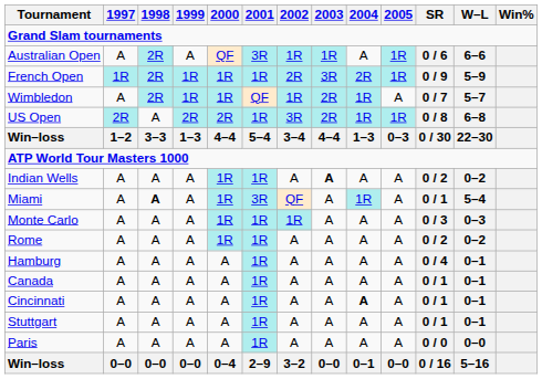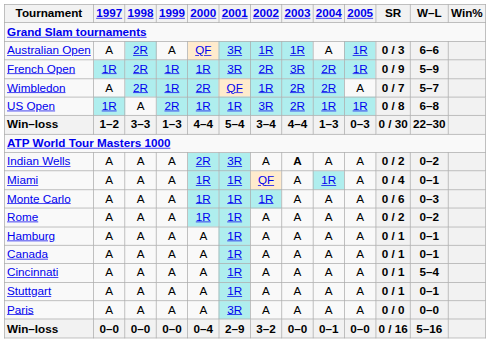 <table class=wikitable style=text-align:center>
 <tr>
 <th>Tournament</th>
 <th><a href='#'>1997</a></th>
 <th><a href='#'>1998</a></th>
 <th><a href='#'>1999</a></th>
 <th><a href='#'>2000</a></th>
 <th><a href='#'>2001</a></th>
 <th><a href='#'>2002</a></th>
 <th><a href='#'>2003</a></th>
 <th><a href='#'>2004</a></th>
 <th><a href='#'>2005</a></th>
 <th>SR</th>
 <th>W–L</th>
 <th>Win%</th>
 </tr>
 <tr>
 <td colspan=25 style=text-align:left><a href='#'><strong>Grand Slam tournaments</strong></a></td>
 </tr>
 <tr>
 <td align=left><a href='#'>Australian Open</a></td>
 <td>A</td>
 <td bgcolor=afeeee><a href='#'>2R</a></td>
 <td>A</td>
 <td bgcolor=ffebcd><a href='#'>QF</a></td>
 <td bgcolor=afeeee><a href='#'>3R</a></td>
 <td bgcolor=afeeee><a href='#'>1R</a></td>
 <td bgcolor=afeeee><a href='#'>1R</a></td>
 <td>A</td>
 <td bgcolor=afeeee><a href='#'>1R</a></td>
-<th>0 / 6</th>
+<th>0 / 3</th>
 <th>6–6</th>
 <th></th>
 </tr>
 <tr>
 <td align=left><a href='#'>French Open</a></td>
 <td bgcolor=afeeee><a href='#'>1R</a></td>
 <td bgcolor=afeeee><a href='#'>2R</a></td>
 <td bgcolor=afeeee><a href='#'>1R</a></td>
 <td bgcolor=afeeee><a href='#'>1R</a></td>
-<td bgcolor=afeeee><a href='#'>1R</a></td>
+<td bgcolor=afeeee><a href='#'>3R</a></td>
 <td bgcolor=afeeee><a href='#'>2R</a></td>
 <td bgcolor=afeeee><a href='#'>3R</a></td>
 <td bgcolor=afeeee><a href='#'>2R</a></td>
 <td bgcolor=afeeee><a href='#'>1R</a></td>
 <th>0 / 9</th>
 <th>5–9</th>
 <th></th>
 </tr>
 <tr>
 <td align=left><a href='#'>Wimbledon</a></td>
 <td>A</td>
 <td bgcolor=afeeee><a href='#'>2R</a></td>
 <td bgcolor=afeeee><a href='#'>1R</a></td>
-<td bgcolor=afeeee><a href='#'>1R</a></td>
+<td bgcolor=afeeee><a href='#'>2R</a></td>
 <td bgcolor=ffebcd><a href='#'>QF</a></td>
 <td bgcolor=afeeee><a href='#'>1R</a></td>
 <td bgcolor=afeeee><a href='#'>2R</a></td>
-<td bgcolor=afeeee><a href='#'>1R</a></td>
+<td bgcolor=afeeee><a href='#'>2R</a></td>
 <td>A</td>
 <th>0 / 7</th>
 <th>5–7</th>
 <th></th>
 </tr>
 <tr>
 <td align=left><a href='#'>US Open</a></td>
-<td bgcolor=afeeee><a href='#'>2R</a></td>
+<td bgcolor=afeeee><a href='#'>1R</a></td>
 <td>A</td>
 <td bgcolor=afeeee><a href='#'>2R</a></td>
-<td bgcolor=afeeee><a href='#'>2R</a></td>
+<td bgcolor=afeeee><a href='#'>1R</a></td>
 <td bgcolor=afeeee><a href='#'>1R</a></td>
 <td bgcolor=afeeee><a href='#'>3R</a></td>
 <td bgcolor=afeeee><a href='#'>2R</a></td>
 <td bgcolor=afeeee><a href='#'>1R</a></td>
 <td bgcolor=afeeee><a href='#'>1R</a></td>
 <th>0 / 8</th>
 <th>6–8</th>
 <th></th>
 </tr>
 <tr>
 <th style=text-align:left>Win–loss</th>
 <th>1–2</th>
 <th>3–3</th>
 <th>1–3</th>
 <th>4–4</th>
 <th>5–4</th>
 <th>3–4</th>
 <th>4–4</th>
 <th>1–3</th>
 <th>0–3</th>
 <th>0 / 30</th>
 <th>22–30</th>
 <th></th>
 </tr>
 <tr>
 <td colspan=18 align=left><strong><a href='#'>ATP World Tour Masters 1000</a></strong></td>
 </tr>
 <tr>
 <td align=left><a href='#'>Indian Wells</a></td>
 <td>A</td>
 <td>A</td>
 <td>A</td>
-<td bgcolor=afeeee><a href='#'>1R</a></td>
-<td bgcolor=afeeee><a href='#'>1R</a></td>
+<td bgcolor=afeeee><a href='#'>2R</a></td>
+<td bgcolor=afeeee><a href='#'>3R</a></td>
 <td>A</td>
 <td><strong>A</strong></td>
 <td>A</td>
 <td>A</td>
 <th>0 / 2</th>
 <th>0–2</th>
 <th></th>
 </tr>
 <tr>
 <td align=left><a href='#'>Miami</a></td>
 <td>A</td>
-<td><strong>A</strong></td>
+<td>A</td>
 <td>A</td>
 <td bgcolor=afeeee><a href='#'>1R</a></td>
-<td bgcolor=afeeee><a href='#'>3R</a></td>
+<td bgcolor=afeeee><a href='#'>1R</a></td>
 <td bgcolor=ffebcd><a href='#'>QF</a></td>
 <td>A</td>
 <td bgcolor=afeeee><a href='#'>1R</a></td>
 <td>A</td>
-<th>0 / 1</th>
-<th>5–4</th>
+<th>0 / 4</th>
+<th>0–1</th>
 <th></th>
 </tr>
 <tr>
 <td align=left><a href='#'>Monte Carlo</a></td>
 <td>A</td>
 <td>A</td>
 <td>A</td>
 <td bgcolor=afeeee><a href='#'>1R</a></td>
 <td bgcolor=afeeee><a href='#'>1R</a></td>
 <td bgcolor=afeeee><a href='#'>1R</a></td>
 <td>A</td>
 <td>A</td>
 <td>A</td>
-<th>0 / 3</th>
+<th>0 / 6</th>
 <th>0–3</th>
 <th></th>
 </tr>
 <tr>
 <td align=left><a href='#'>Rome</a></td>
 <td>A</td>
 <td>A</td>
 <td>A</td>
 <td bgcolor=afeeee><a href='#'>1R</a></td>
 <td bgcolor=afeeee><a href='#'>1R</a></td>
 <td>A</td>
 <td>A</td>
 <td>A</td>
 <td>A</td>
 <th>0 / 2</th>
 <th>0–2</th>
 <th></th>
 </tr>
 <tr>
 <td align=left><a href='#'>Hamburg</a></td>
 <td>A</td>
 <td>A</td>
 <td>A</td>
 <td>A</td>
 <td bgcolor=afeeee><a href='#'>1R</a></td>
 <td>A</td>
 <td>A</td>
 <td>A</td>
 <td>A</td>
-<th>0 / 4</th>
+<th>0 / 1</th>
 <th>0–1</th>
 <th></th>
 </tr>
 <tr>
 <td align=left><a href='#'>Canada</a></td>
 <td>A</td>
 <td>A</td>
 <td>A</td>
 <td>A</td>
 <td bgcolor=afeeee><a href='#'>1R</a></td>
 <td>A</td>
 <td>A</td>
 <td>A</td>
 <td>A</td>
 <th>0 / 1</th>
 <th>0–1</th>
 <th></th>
 </tr>
 <tr>
 <td align=left><a href='#'>Cincinnati</a></td>
 <td>A</td>
 <td>A</td>
 <td>A</td>
 <td>A</td>
 <td bgcolor=afeeee><a href='#'>1R</a></td>
 <td>A</td>
 <td>A</td>
-<td><strong>A</strong></td>
+<td>A</td>
 <td>A</td>
 <th>0 / 1</th>
-<th>0–1</th>
+<th>5–4</th>
 <th></th>
 </tr>
 <tr>
 <td align=left><a href='#'>Stuttgart</a></td>
 <td>A</td>
 <td>A</td>
 <td>A</td>
 <td>A</td>
 <td bgcolor=afeeee><a href='#'>1R</a></td>
 <td>A</td>
 <td>A</td>
 <td>A</td>
 <td>A</td>
 <th>0 / 1</th>
 <th>0–1</th>
 <th></th>
 </tr>
 <tr>
 <td align=left><a href='#'>Paris</a></td>
 <td>A</td>
 <td>A</td>
 <td>A</td>
 <td>A</td>
-<td bgcolor=afeeee><a href='#'>1R</a></td>
+<td bgcolor=afeeee><a href='#'>3R</a></td>
 <td>A</td>
 <td>A</td>
 <td>A</td>
 <td>A</td>
 <th>0 / 0</th>
 <th>0–0</th>
 <th></th>
 </tr>
 <tr>
 <th style=text-align:left>Win–loss</th>
 <th>0–0</th>
 <th>0–0</th>
 <th>0–0</th>
 <th>0–4</th>
 <th>2–9</th>
 <th>3–2</th>
 <th>0–0</th>
 <th>0–1</th>
 <th>0–0</th>
 <th>0 / 16</th>
 <th>5–16</th>
 <th></th>
 </tr>
 </table>
